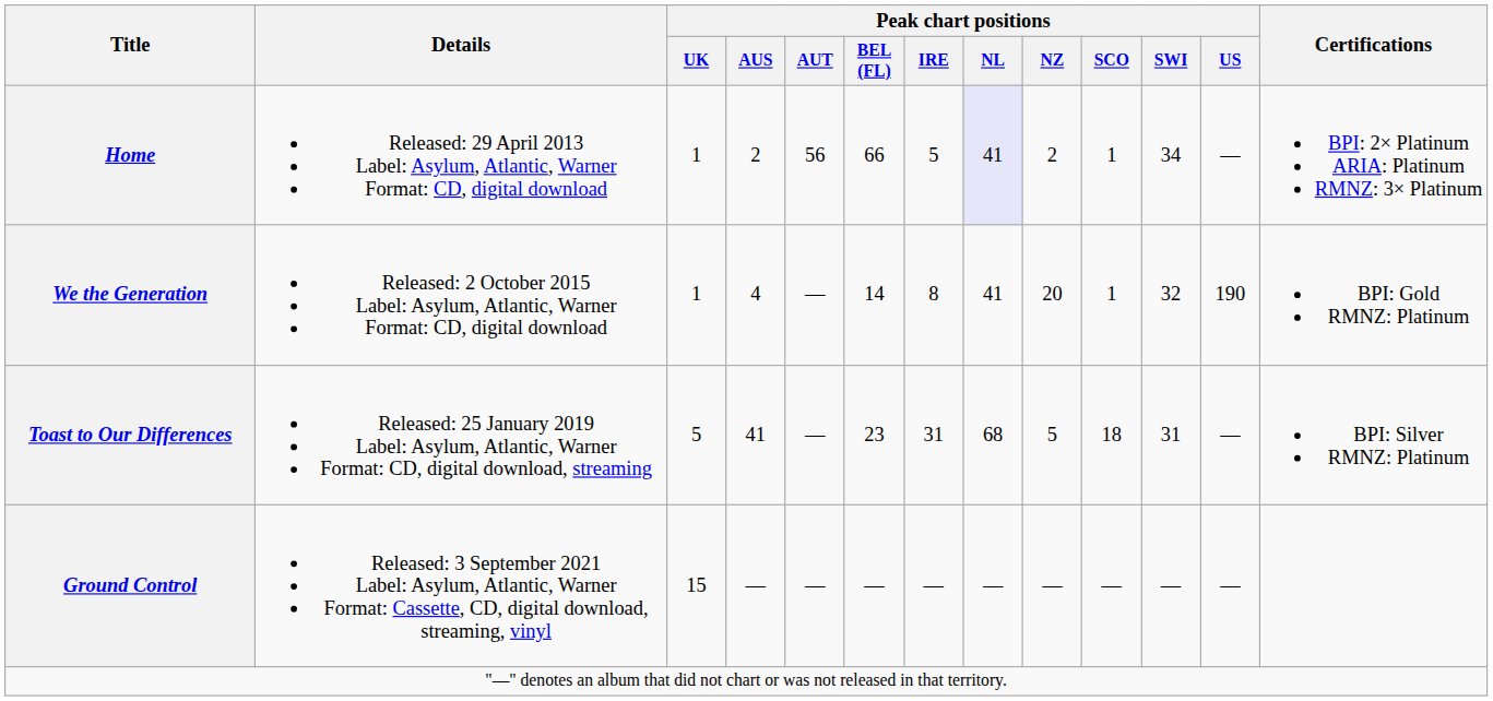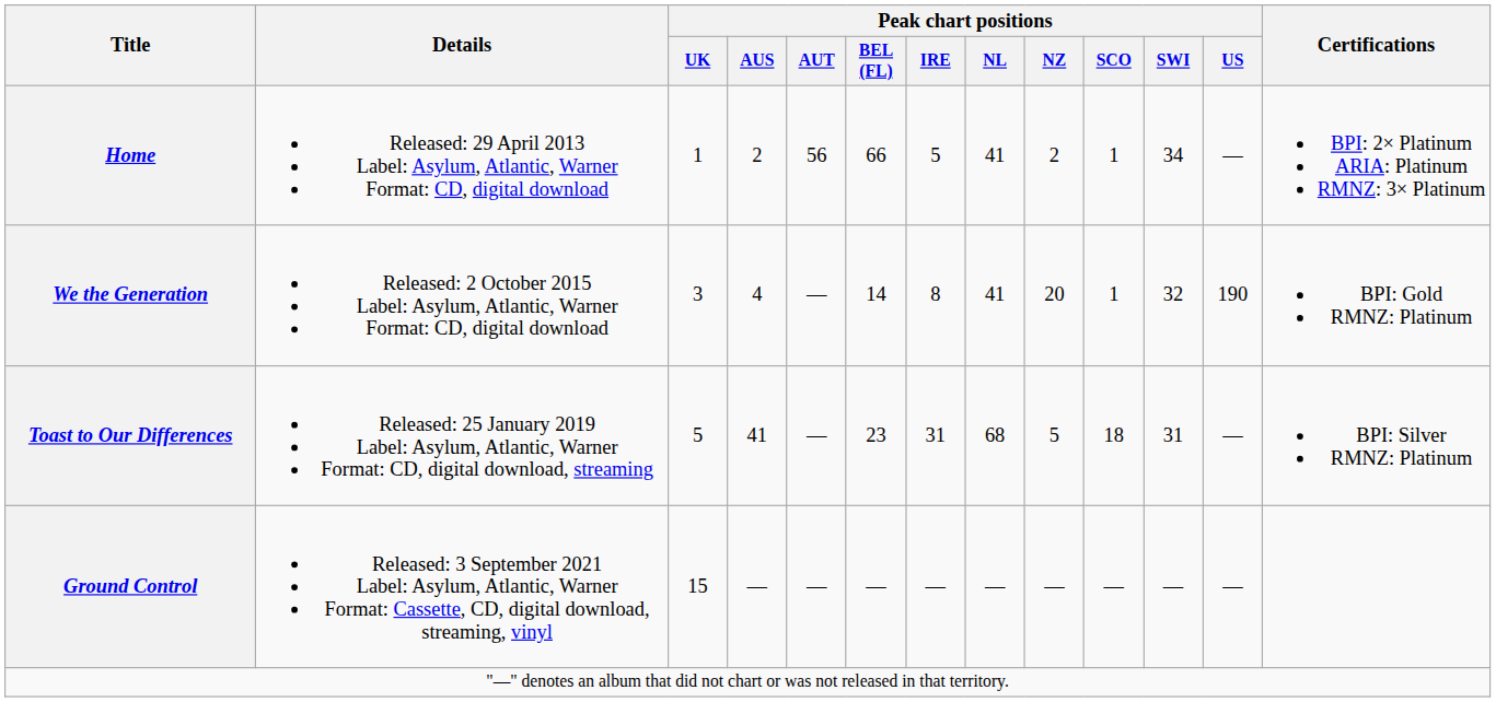 <table class="wikitable plainrowheaders" style="text-align:center;">
 <tr>
 <th scope="col" rowspan="2" style="width:12em;">Title</th>
 <th scope="col" rowspan="2" style="width:20em;">Details</th>
 <th scope="col" colspan="10">Peak chart positions</th>
 <th scope="col" rowspan="2">Certifications</th>
 </tr>
 <tr>
 <th scope="col" style="width:3em;font-size:85%;"><a href='#'>UK</a><br></th>
 <th scope="col" style="width:3em;font-size:85%;"><a href='#'>AUS</a><br></th>
 <th scope="col" style="width:3em;font-size:85%;"><a href='#'>AUT</a><br></th>
 <th scope="col" style="width:3em;font-size:85%;"><a href='#'>BEL<br>(FL)</a><br></th>
 <th scope="col" style="width:3em;font-size:85%;"><a href='#'>IRE</a><br></th>
 <th scope="col" style="width:3em;font-size:85%;"><a href='#'>NL</a><br></th>
 <th scope="col" style="width:3em;font-size:85%;"><a href='#'>NZ</a><br></th>
 <th scope="col" style="width:3em;font-size:85%;"><a href='#'>SCO</a><br></th>
 <th scope="col" style="width:3em;font-size:85%;"><a href='#'>SWI</a><br></th>
 <th scope="col" style="width:3em;font-size:85%;"><a href='#'>US</a><br></th>
 </tr>
 <tr>
 <th scope="row"><em><a href='#'>Home</a></em></th>
 <td><br><ul><li>Released: 29 April 2013</li><li>Label: <a href='#'>Asylum</a>, <a href='#'>Atlantic</a>, <a href='#'>Warner</a></li><li>Format: <a href='#'>CD</a>, <a href='#'>digital download</a></li></ul></td>
 <td>1</td>
 <td>2</td>
 <td>56</td>
 <td>66</td>
 <td>5</td>
-<td style="background: lavender;">41</td>
+<td>41</td>
 <td>2</td>
 <td>1</td>
 <td>34</td>
 <td>—</td>
 <td><br><ul><li><a href='#'>BPI</a>: 2× Platinum</li><li><a href='#'>ARIA</a>: Platinum</li><li><a href='#'>RMNZ</a>: 3× Platinum</li></ul></td>
 </tr>
 <tr>
 <th scope="row"><em><a href='#'>We the Generation</a></em></th>
 <td><br><ul><li>Released: 2 October 2015</li><li>Label: Asylum, Atlantic, Warner</li><li>Format: CD, digital download</li></ul></td>
-<td>1</td>
+<td>3</td>
 <td>4</td>
 <td>—</td>
 <td>14</td>
 <td>8</td>
 <td>41</td>
 <td>20</td>
 <td>1</td>
 <td>32</td>
 <td>190</td>
 <td><br><ul><li>BPI: Gold</li><li>RMNZ: Platinum</li></ul></td>
 </tr>
 <tr>
 <th scope="row"><em><a href='#'>Toast to Our Differences</a></em></th>
 <td><br><ul><li>Released: 25 January 2019</li><li>Label: Asylum, Atlantic, Warner</li><li>Format: CD, digital download, <a href='#'>streaming</a></li></ul></td>
 <td>5</td>
 <td>41</td>
 <td>—</td>
 <td>23</td>
 <td>31</td>
 <td>68</td>
 <td>5</td>
 <td>18</td>
 <td>31</td>
 <td>—</td>
 <td><br><ul><li>BPI: Silver</li><li>RMNZ: Platinum</li></ul></td>
 </tr>
 <tr>
 <th scope="row"><em><a href='#'>Ground Control</a></em></th>
 <td><br><ul><li>Released: 3 September 2021</li><li>Label: Asylum, Atlantic, Warner</li><li>Format: <a href='#'>Cassette</a>, CD, digital download, streaming, <a href='#'>vinyl</a></li></ul></td>
 <td>15</td>
 <td>―</td>
 <td>―</td>
 <td>―</td>
 <td>―</td>
 <td>―</td>
 <td>―</td>
 <td>―</td>
 <td>―</td>
 <td>―</td>
 <td></td>
 </tr>
 <tr>
 <td colspan="13" style="font-size:85%">"—" denotes an album that did not chart or was not released in that territory.</td>
 </tr>
 </table>
